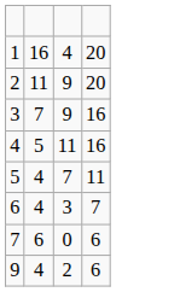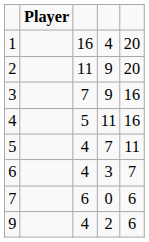 <table class="wikitable" style="text-align: center">
 <tr>
 <td> </td>
+<td><strong>Player</strong></td>
 <td></td>
 <td></td>
 <td></td>
 </tr>
 <tr>
 <td>1</td>
+<td align="left"></td>
 <td>16</td>
 <td>4</td>
 <td>20</td>
 </tr>
 <tr>
 <td>2</td>
+<td align="left"></td>
 <td>11</td>
 <td>9</td>
 <td>20</td>
 </tr>
 <tr>
 <td>3</td>
+<td align="left"></td>
 <td>7</td>
 <td>9</td>
 <td>16</td>
 </tr>
 <tr>
 <td>4</td>
+<td align="left"></td>
 <td>5</td>
 <td>11</td>
 <td>16</td>
 </tr>
 <tr>
 <td>5</td>
+<td align="left"></td>
 <td>4</td>
 <td>7</td>
 <td>11</td>
 </tr>
 <tr>
 <td>6</td>
+<td align="left"></td>
 <td>4</td>
 <td>3</td>
 <td>7</td>
 </tr>
 <tr>
 <td>7</td>
+<td align="left"><br></td>
 <td>6</td>
 <td>0</td>
 <td>6</td>
 </tr>
 <tr>
 <td>9</td>
+<td align="left"><br></td>
 <td>4</td>
 <td>2</td>
 <td>6</td>
 </tr>
 </table>
